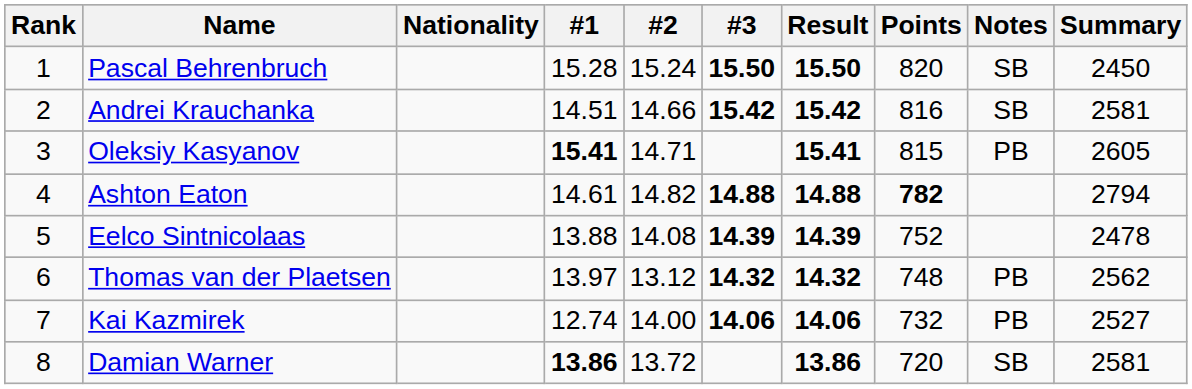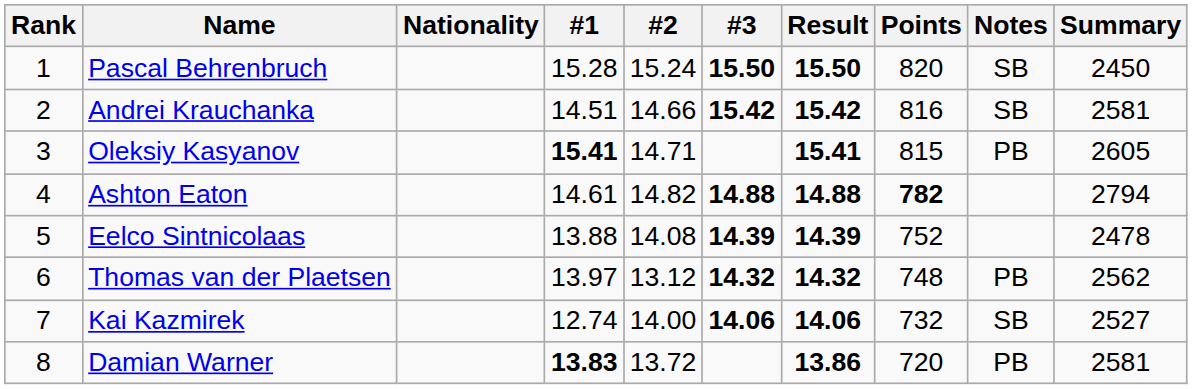 <table class="wikitable sortable" style="text-align:center">
 <tr>
 <th>Rank</th>
 <th>Name</th>
 <th>Nationality</th>
 <th>#1</th>
 <th>#2</th>
 <th>#3</th>
 <th>Result</th>
 <th>Points</th>
 <th>Notes</th>
 <th>Summary</th>
 </tr>
 <tr>
 <td>1</td>
 <td align=left><a href='#'>Pascal Behrenbruch</a></td>
 <td align=left></td>
 <td>15.28</td>
 <td>15.24</td>
 <td><strong>15.50</strong></td>
 <td><strong>15.50</strong></td>
 <td>820</td>
 <td>SB</td>
 <td>2450</td>
 </tr>
 <tr>
 <td>2</td>
 <td align=left><a href='#'>Andrei Krauchanka</a></td>
 <td align=left></td>
 <td>14.51</td>
 <td>14.66</td>
 <td><strong>15.42</strong></td>
 <td><strong>15.42</strong></td>
 <td>816</td>
 <td>SB</td>
 <td>2581</td>
 </tr>
 <tr>
 <td>3</td>
 <td align=left><a href='#'>Oleksiy Kasyanov</a></td>
 <td align=left></td>
 <td><strong>15.41</strong></td>
 <td>14.71</td>
 <td></td>
 <td><strong>15.41</strong></td>
 <td>815</td>
 <td>PB</td>
 <td>2605</td>
 </tr>
 <tr>
 <td>4</td>
 <td align=left><a href='#'>Ashton Eaton</a></td>
 <td align=left></td>
 <td>14.61</td>
 <td>14.82</td>
 <td><strong>14.88</strong></td>
 <td><strong>14.88</strong></td>
 <td><strong>782</strong></td>
 <td></td>
 <td>2794</td>
 </tr>
 <tr>
 <td>5</td>
 <td align=left><a href='#'>Eelco Sintnicolaas</a></td>
 <td align=left></td>
 <td>13.88</td>
 <td>14.08</td>
 <td><strong>14.39</strong></td>
 <td><strong>14.39</strong></td>
 <td>752</td>
 <td></td>
 <td>2478</td>
 </tr>
 <tr>
 <td>6</td>
 <td align=left><a href='#'>Thomas van der Plaetsen</a></td>
 <td align=left></td>
 <td>13.97</td>
 <td>13.12</td>
 <td><strong>14.32</strong></td>
 <td><strong>14.32</strong></td>
 <td>748</td>
 <td>PB</td>
 <td>2562</td>
 </tr>
 <tr>
 <td>7</td>
 <td align=left><a href='#'>Kai Kazmirek</a></td>
 <td align=left></td>
 <td>12.74</td>
 <td>14.00</td>
 <td><strong>14.06</strong></td>
 <td><strong>14.06 </strong></td>
 <td>732</td>
-<td>PB</td>
+<td>SB</td>
 <td>2527</td>
 </tr>
 <tr>
 <td>8</td>
 <td align=left><a href='#'>Damian Warner</a></td>
 <td align=left></td>
-<td><strong>13.86</strong></td>
+<td><strong>13.83</strong></td>
 <td>13.72</td>
 <td></td>
 <td><strong>13.86</strong></td>
 <td>720</td>
-<td>SB</td>
+<td>PB</td>
 <td>2581</td>
 </tr>
 </table>
